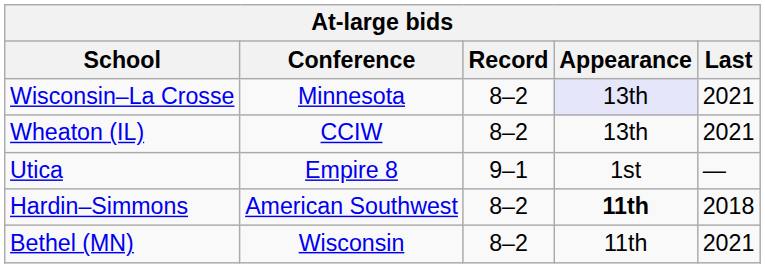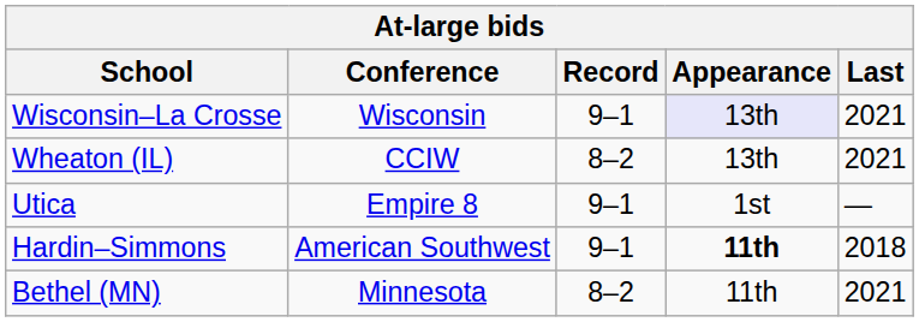 <table class="wikitable sortable" style="text-align: left;">
 <tr>
 <th colspan="8" style=>At-large bids</th>
 </tr>
 <tr>
 <th>School</th>
 <th>Conference</th>
 <th>Record</th>
 <th>Appearance</th>
 <th>Last</th>
 </tr>
 <tr>
 <td><a href='#'>Wisconsin–La Crosse</a></td>
-<td align=center><a href='#'>Minnesota</a></td>
-<td align=center>8–2</td>
+<td align=center><a href='#'>Wisconsin</a></td>
+<td align=center>9–1</td>
 <td align=center style="background: lavender;">13th</td>
 <td>2021</td>
 </tr>
 <tr>
 <td><a href='#'>Wheaton (IL)</a></td>
 <td align=center><a href='#'>CCIW</a></td>
 <td align=center>8–2</td>
 <td align=center>13th</td>
 <td>2021</td>
 </tr>
 <tr>
 <td><a href='#'>Utica</a></td>
 <td align=center><a href='#'>Empire 8</a></td>
 <td align=center>9–1</td>
 <td align=center>1st</td>
 <td>—</td>
 </tr>
 <tr>
 <td><a href='#'>Hardin–Simmons</a></td>
 <td align=center><a href='#'>American Southwest</a></td>
-<td align=center>8–2</td>
+<td align=center>9–1</td>
 <td align=center><strong>11th</strong></td>
 <td>2018</td>
 </tr>
 <tr>
 <td><a href='#'>Bethel (MN)</a></td>
-<td align=center><a href='#'>Wisconsin</a></td>
+<td align=center><a href='#'>Minnesota</a></td>
 <td align=center>8–2</td>
 <td align=center>11th</td>
 <td>2021</td>
 </tr>
 </table>
